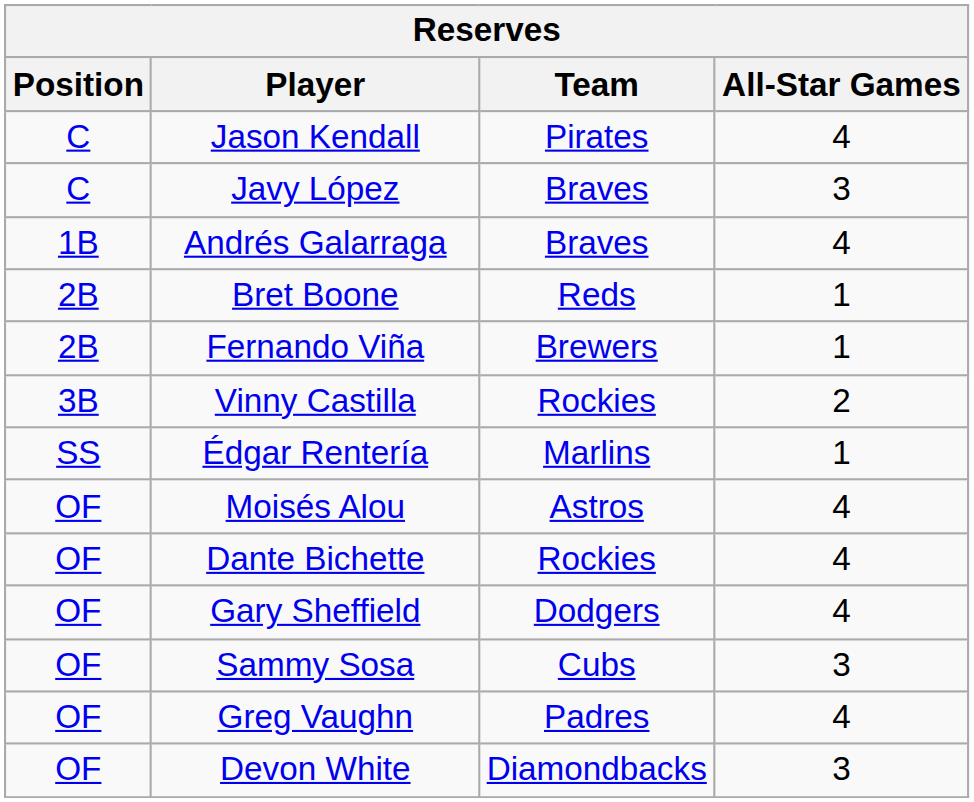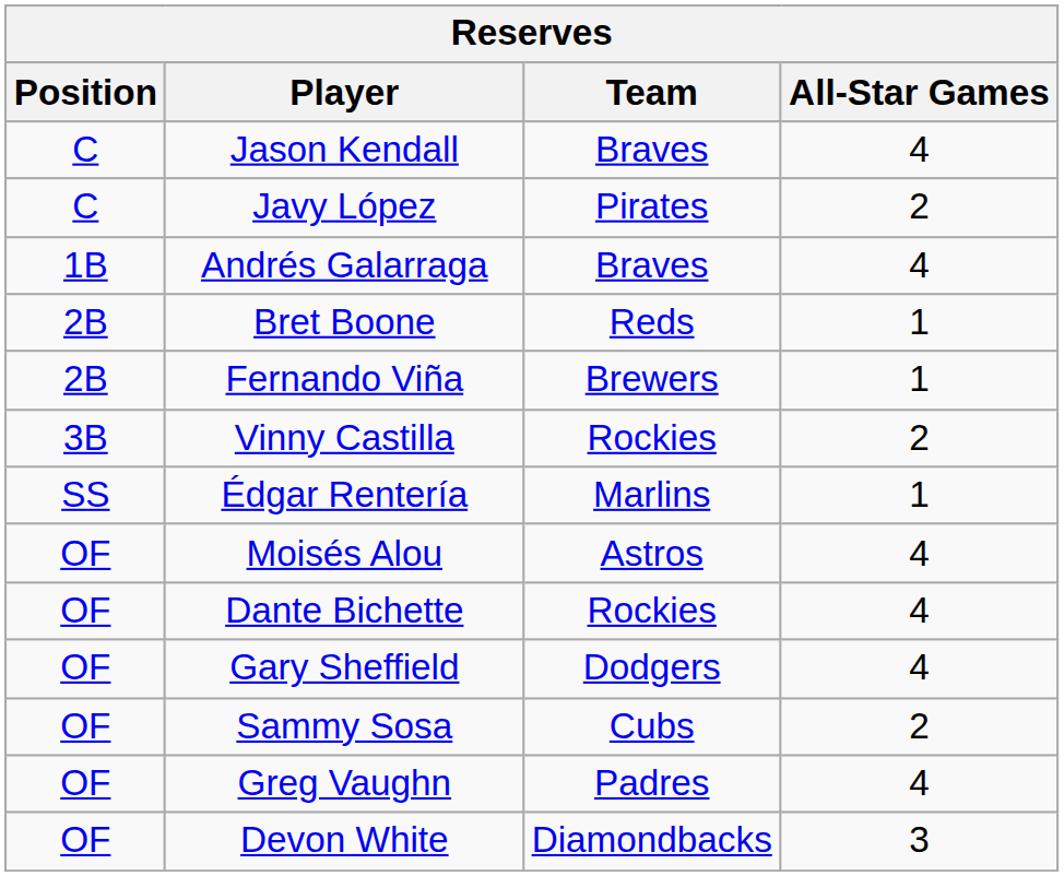 <table class="wikitable" style="font-size: 100%; text-align:center;">
 <tr>
 <th colspan="4">Reserves</th>
 </tr>
 <tr>
 <th>Position</th>
 <th width="150">Player</th>
 <th width="100">Team</th>
 <th>All-Star Games</th>
 </tr>
 <tr>
 <td><a href='#'>C</a></td>
 <td><a href='#'>Jason Kendall</a></td>
-<td><a href='#'>Pirates</a></td>
+<td><a href='#'>Braves</a></td>
 <td>4</td>
 </tr>
 <tr>
 <td><a href='#'>C</a></td>
 <td><a href='#'>Javy López</a></td>
-<td><a href='#'>Braves</a></td>
-<td>3</td>
+<td><a href='#'>Pirates</a></td>
+<td>2</td>
 </tr>
 <tr>
 <td><a href='#'>1B</a></td>
 <td><a href='#'>Andrés Galarraga</a></td>
 <td><a href='#'>Braves</a></td>
 <td>4</td>
 </tr>
 <tr>
 <td><a href='#'>2B</a></td>
 <td><a href='#'>Bret Boone</a></td>
 <td><a href='#'>Reds</a></td>
 <td>1</td>
 </tr>
 <tr>
 <td><a href='#'>2B</a></td>
 <td><a href='#'>Fernando Viña</a></td>
 <td><a href='#'>Brewers</a></td>
 <td>1</td>
 </tr>
 <tr>
 <td><a href='#'>3B</a></td>
 <td><a href='#'>Vinny Castilla</a></td>
 <td><a href='#'>Rockies</a></td>
 <td>2</td>
 </tr>
 <tr>
 <td><a href='#'>SS</a></td>
 <td><a href='#'>Édgar Rentería</a></td>
 <td><a href='#'>Marlins</a></td>
 <td>1</td>
 </tr>
 <tr>
 <td><a href='#'>OF</a></td>
 <td><a href='#'>Moisés Alou</a></td>
 <td><a href='#'>Astros</a></td>
 <td>4</td>
 </tr>
 <tr>
 <td><a href='#'>OF</a></td>
 <td><a href='#'>Dante Bichette</a></td>
 <td><a href='#'>Rockies</a></td>
 <td>4</td>
 </tr>
 <tr>
 <td><a href='#'>OF</a></td>
 <td><a href='#'>Gary Sheffield</a></td>
 <td><a href='#'>Dodgers</a></td>
 <td>4</td>
 </tr>
 <tr>
 <td><a href='#'>OF</a></td>
 <td><a href='#'>Sammy Sosa</a></td>
 <td><a href='#'>Cubs</a></td>
-<td>3</td>
+<td>2</td>
 </tr>
 <tr>
 <td><a href='#'>OF</a></td>
 <td><a href='#'>Greg Vaughn</a></td>
 <td><a href='#'>Padres</a></td>
 <td>4</td>
 </tr>
 <tr>
 <td><a href='#'>OF</a></td>
 <td><a href='#'>Devon White</a></td>
 <td><a href='#'>Diamondbacks</a></td>
 <td>3</td>
 </tr>
 <tr>
 </tr>
 </table>
